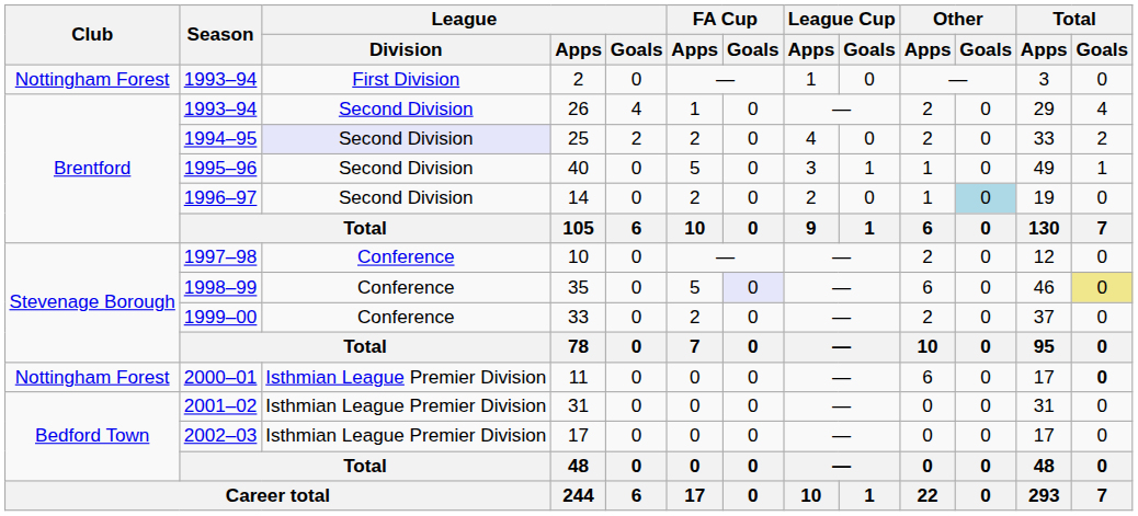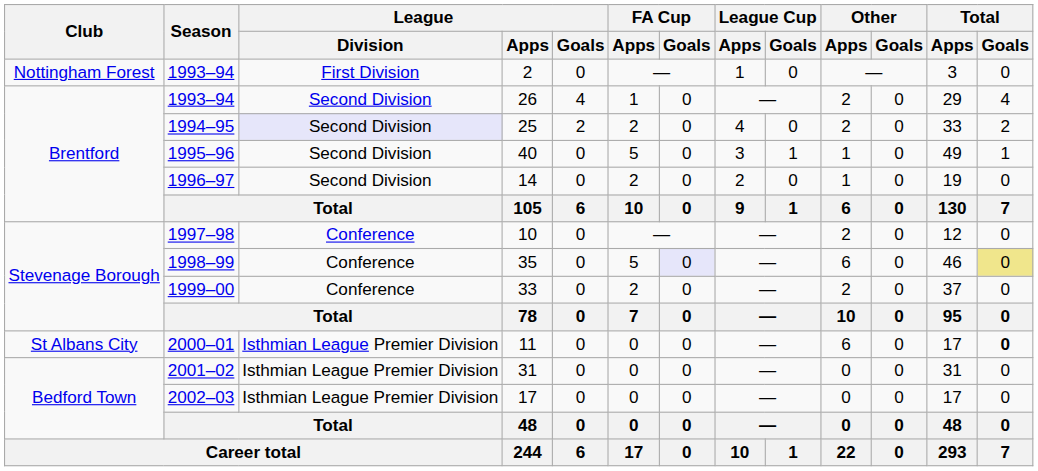 <table class="wikitable" style="text-align: center;">
 <tr>
 <th rowspan="2">Club</th>
 <th rowspan="2">Season</th>
 <th colspan="3">League</th>
 <th colspan="2">FA Cup</th>
 <th colspan="2">League Cup</th>
 <th colspan="2">Other</th>
 <th colspan="2">Total</th>
 </tr>
 <tr>
 <th>Division</th>
 <th>Apps</th>
 <th>Goals</th>
 <th>Apps</th>
 <th>Goals</th>
 <th>Apps</th>
 <th>Goals</th>
 <th>Apps</th>
 <th>Goals</th>
 <th>Apps</th>
 <th>Goals</th>
 </tr>
 <tr>
 <td><a href='#'>Nottingham Forest</a></td>
 <td><a href='#'>1993–94</a></td>
 <td><a href='#'>First Division</a></td>
 <td>2</td>
 <td>0</td>
 <td colspan="2">—</td>
 <td>1</td>
 <td>0</td>
 <td colspan="2">—</td>
 <td>3</td>
 <td>0</td>
 </tr>
 <tr>
 <td rowspan="5"><a href='#'>Brentford</a></td>
 <td><a href='#'>1993–94</a></td>
 <td><a href='#'>Second Division</a></td>
 <td>26</td>
 <td>4</td>
 <td>1</td>
 <td>0</td>
 <td colspan="2">—</td>
 <td>2</td>
 <td>0</td>
 <td>29</td>
 <td>4</td>
 </tr>
 <tr>
 <td><a href='#'>1994–95</a></td>
 <td style="background: lavender;">Second Division</td>
 <td>25</td>
 <td>2</td>
 <td>2</td>
 <td>0</td>
 <td>4</td>
 <td>0</td>
 <td>2</td>
 <td>0</td>
 <td>33</td>
 <td>2</td>
 </tr>
 <tr>
 <td><a href='#'>1995–96</a></td>
 <td>Second Division</td>
 <td>40</td>
 <td>0</td>
 <td>5</td>
 <td>0</td>
 <td>3</td>
 <td>1</td>
 <td>1</td>
 <td>0</td>
 <td>49</td>
 <td>1</td>
 </tr>
 <tr>
 <td><a href='#'>1996–97</a></td>
 <td>Second Division</td>
 <td>14</td>
 <td>0</td>
 <td>2</td>
 <td>0</td>
 <td>2</td>
 <td>0</td>
 <td>1</td>
-<td style="background: lightblue;">0</td>
+<td>0</td>
 <td>19</td>
 <td>0</td>
 </tr>
 <tr>
 <th colspan="2">Total</th>
 <th>105</th>
 <th>6</th>
 <th>10</th>
 <th>0</th>
 <th>9</th>
 <th>1</th>
 <th>6</th>
 <th>0</th>
 <th>130</th>
 <th>7</th>
 </tr>
 <tr>
 <td rowspan="4"><a href='#'>Stevenage Borough</a></td>
 <td><a href='#'>1997–98</a></td>
 <td><a href='#'>Conference</a></td>
 <td>10</td>
 <td>0</td>
 <td colspan="2">—</td>
 <td colspan="2">—</td>
 <td>2</td>
 <td>0</td>
 <td>12</td>
 <td>0</td>
 </tr>
 <tr>
 <td><a href='#'>1998–99</a></td>
 <td>Conference</td>
 <td>35</td>
 <td>0</td>
 <td>5</td>
 <td style="background: lavender;">0</td>
 <td colspan="2">—</td>
 <td>6</td>
 <td>0</td>
 <td>46</td>
 <td style="background: khaki;">0</td>
 </tr>
 <tr>
 <td><a href='#'>1999–00</a></td>
 <td>Conference</td>
 <td>33</td>
 <td>0</td>
 <td>2</td>
 <td>0</td>
 <td colspan="2">—</td>
 <td>2</td>
 <td>0</td>
 <td>37</td>
 <td>0</td>
 </tr>
 <tr>
 <th colspan="2">Total</th>
 <th>78</th>
 <th>0</th>
 <th>7</th>
 <th>0</th>
 <th colspan="2">—</th>
 <th>10</th>
 <th>0</th>
 <th>95</th>
 <th>0</th>
 </tr>
 <tr>
-<td><a href='#'>Nottingham Forest</a></td>
+<td><a href='#'>St Albans City</a></td>
 <td><a href='#'>2000–01</a></td>
 <td><a href='#'>Isthmian League</a> Premier Division</td>
 <td>11</td>
 <td>0</td>
 <td>0</td>
 <td>0</td>
 <td colspan="2">—</td>
 <td>6</td>
 <td>0</td>
 <td>17</td>
 <td><strong>0</strong></td>
 </tr>
 <tr>
 <td rowspan="3"><a href='#'>Bedford Town</a></td>
 <td><a href='#'>2001–02</a></td>
 <td>Isthmian League Premier Division</td>
 <td>31</td>
 <td>0</td>
 <td>0</td>
 <td>0</td>
 <td colspan="2">—</td>
 <td>0</td>
 <td>0</td>
 <td>31</td>
 <td>0</td>
 </tr>
 <tr>
 <td><a href='#'>2002–03</a></td>
 <td>Isthmian League Premier Division</td>
 <td>17</td>
 <td>0</td>
 <td>0</td>
 <td>0</td>
 <td colspan="2">—</td>
 <td>0</td>
 <td>0</td>
 <td>17</td>
 <td>0</td>
 </tr>
 <tr>
 <th colspan="2">Total</th>
 <th>48</th>
 <th>0</th>
 <th>0</th>
 <th>0</th>
 <th colspan="2">—</th>
 <th>0</th>
 <th>0</th>
 <th>48</th>
 <th>0</th>
 </tr>
 <tr>
 <th colspan="3">Career total</th>
 <th>244</th>
 <th>6</th>
 <th>17</th>
 <th>0</th>
 <th>10</th>
 <th>1</th>
 <th>22</th>
 <th>0</th>
 <th>293</th>
 <th>7</th>
 </tr>
 </table>
